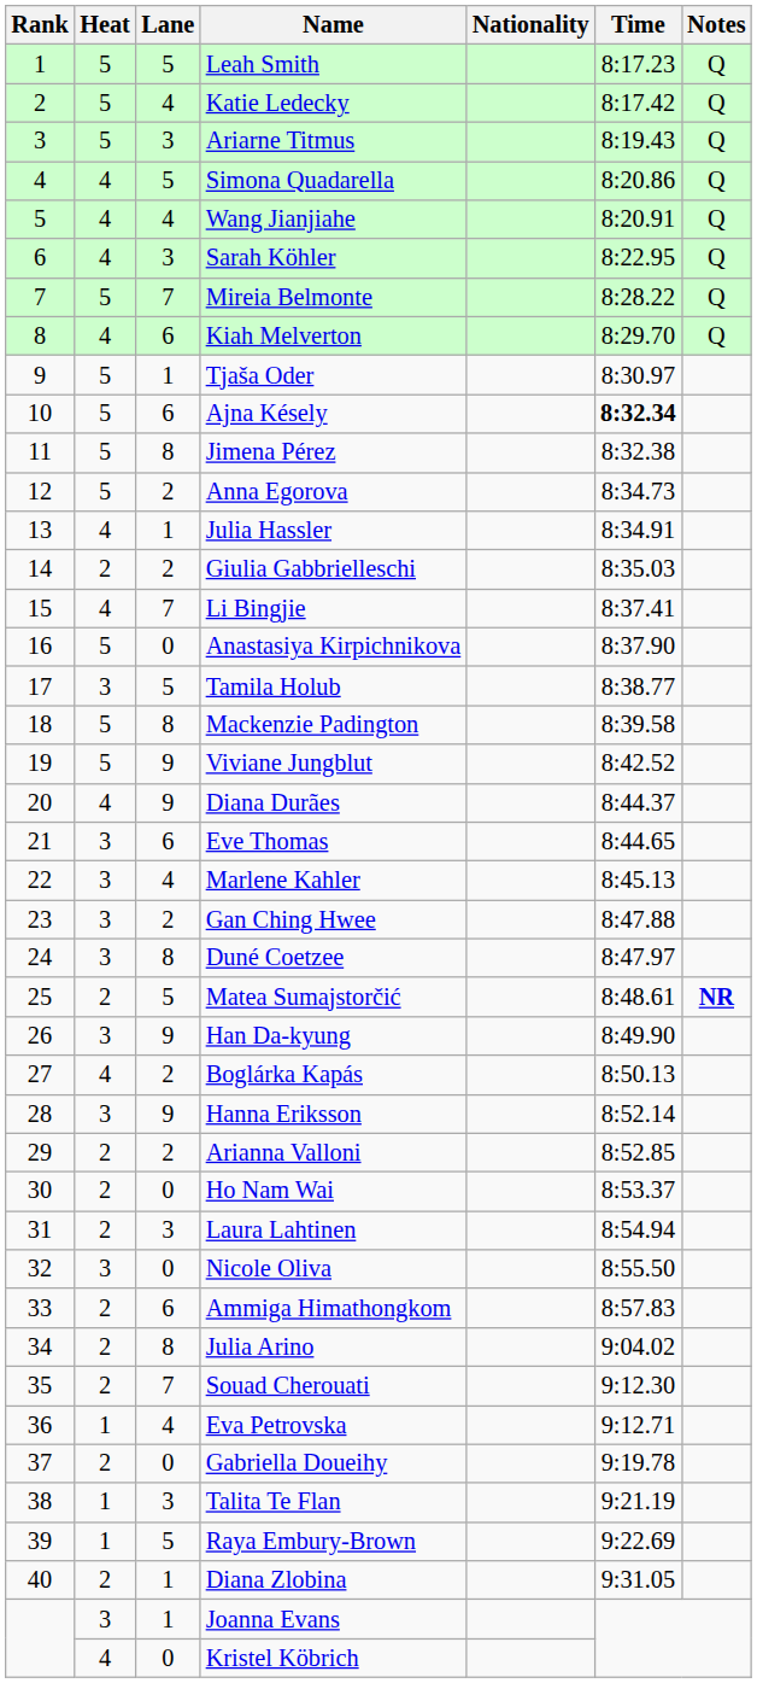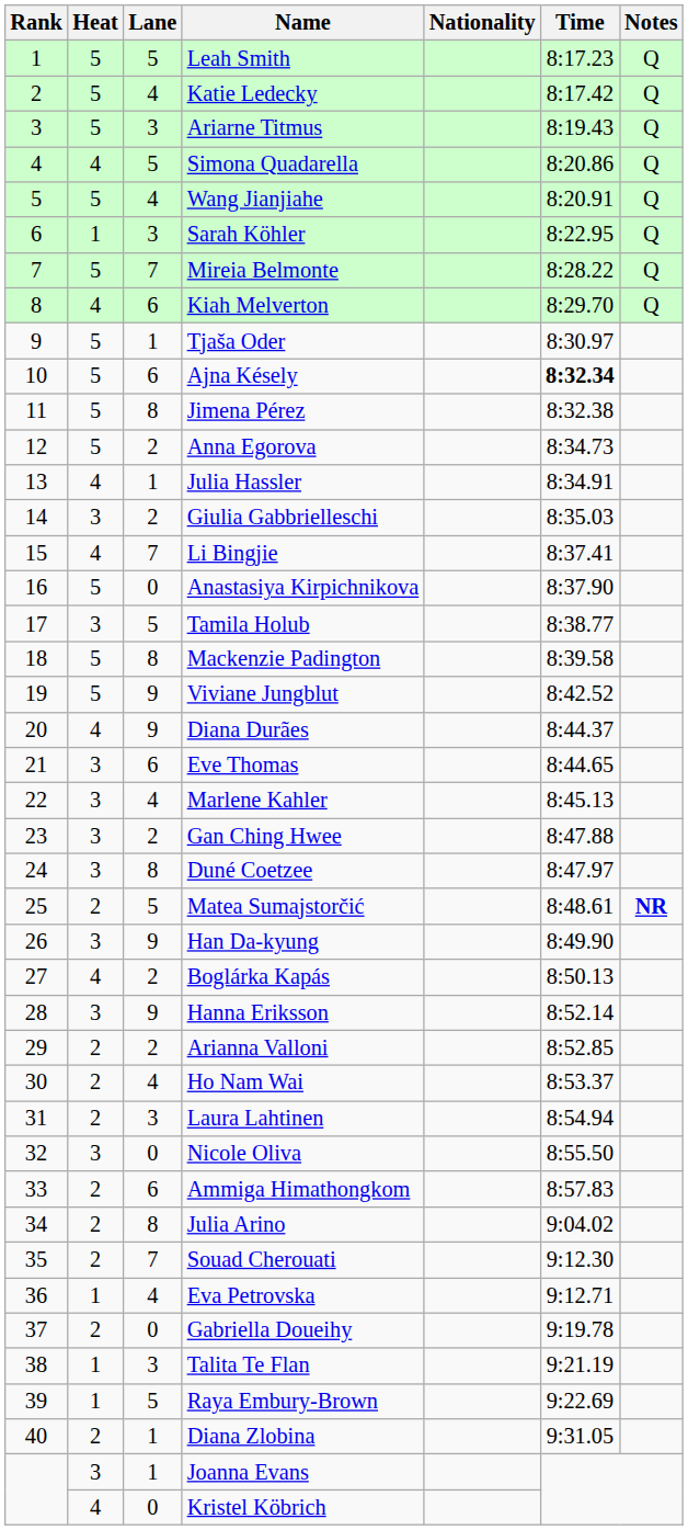 <table class="wikitable sortable" style="text-align:center">
 <tr>
 <th>Rank</th>
 <th>Heat</th>
 <th>Lane</th>
 <th>Name</th>
 <th>Nationality</th>
 <th>Time</th>
 <th>Notes</th>
 </tr>
 <tr bgcolor=ccffcc>
 <td>1</td>
 <td>5</td>
 <td>5</td>
 <td align=left><a href='#'>Leah Smith</a></td>
 <td align=left></td>
 <td>8:17.23</td>
 <td>Q</td>
 </tr>
 <tr bgcolor=ccffcc>
 <td>2</td>
 <td>5</td>
 <td>4</td>
 <td align=left><a href='#'>Katie Ledecky</a></td>
 <td align=left></td>
 <td>8:17.42</td>
 <td>Q</td>
 </tr>
 <tr bgcolor=ccffcc>
 <td>3</td>
 <td>5</td>
 <td>3</td>
 <td align=left><a href='#'>Ariarne Titmus</a></td>
 <td align=left></td>
 <td>8:19.43</td>
 <td>Q</td>
 </tr>
 <tr bgcolor=ccffcc>
 <td>4</td>
 <td>4</td>
 <td>5</td>
 <td align=left><a href='#'>Simona Quadarella</a></td>
 <td align=left></td>
 <td>8:20.86</td>
 <td>Q</td>
 </tr>
 <tr bgcolor=ccffcc>
 <td>5</td>
-<td>4</td>
+<td>5</td>
 <td>4</td>
 <td align=left><a href='#'>Wang Jianjiahe</a></td>
 <td align=left></td>
 <td>8:20.91</td>
 <td>Q</td>
 </tr>
 <tr bgcolor=ccffcc>
 <td>6</td>
-<td>4</td>
+<td>1</td>
 <td>3</td>
 <td align=left><a href='#'>Sarah Köhler</a></td>
 <td align=left></td>
 <td>8:22.95</td>
 <td>Q</td>
 </tr>
 <tr bgcolor=ccffcc>
 <td>7</td>
 <td>5</td>
 <td>7</td>
 <td align=left><a href='#'>Mireia Belmonte</a></td>
 <td align=left></td>
 <td>8:28.22</td>
 <td>Q</td>
 </tr>
 <tr bgcolor=ccffcc>
 <td>8</td>
 <td>4</td>
 <td>6</td>
 <td align=left><a href='#'>Kiah Melverton</a></td>
 <td align=left></td>
 <td>8:29.70</td>
 <td>Q</td>
 </tr>
 <tr>
 <td>9</td>
 <td>5</td>
 <td>1</td>
 <td align=left><a href='#'>Tjaša Oder</a></td>
 <td align=left></td>
 <td>8:30.97</td>
 <td></td>
 </tr>
 <tr>
 <td>10</td>
 <td>5</td>
 <td>6</td>
 <td align=left><a href='#'>Ajna Késely</a></td>
 <td align=left></td>
 <td><strong>8:32.34</strong></td>
 <td></td>
 </tr>
 <tr>
 <td>11</td>
 <td>5</td>
 <td>8</td>
 <td align=left><a href='#'>Jimena Pérez</a></td>
 <td align=left></td>
 <td>8:32.38</td>
 <td></td>
 </tr>
 <tr>
 <td>12</td>
 <td>5</td>
 <td>2</td>
 <td align=left><a href='#'>Anna Egorova</a></td>
 <td align=left></td>
 <td>8:34.73</td>
 <td></td>
 </tr>
 <tr>
 <td>13</td>
 <td>4</td>
 <td>1</td>
 <td align=left><a href='#'>Julia Hassler</a></td>
 <td align=left></td>
 <td>8:34.91</td>
 <td></td>
 </tr>
 <tr>
 <td>14</td>
-<td>2</td>
+<td>3</td>
 <td>2</td>
 <td align=left><a href='#'>Giulia Gabbrielleschi</a></td>
 <td align=left></td>
 <td>8:35.03</td>
 <td></td>
 </tr>
 <tr>
 <td>15</td>
 <td>4</td>
 <td>7</td>
 <td align=left><a href='#'>Li Bingjie</a></td>
 <td align=left></td>
 <td>8:37.41</td>
 <td></td>
 </tr>
 <tr>
 <td>16</td>
 <td>5</td>
 <td>0</td>
 <td align=left><a href='#'>Anastasiya Kirpichnikova</a></td>
 <td align=left></td>
 <td>8:37.90</td>
 <td></td>
 </tr>
 <tr>
 <td>17</td>
 <td>3</td>
 <td>5</td>
 <td align=left><a href='#'>Tamila Holub</a></td>
 <td align=left></td>
 <td>8:38.77</td>
 <td></td>
 </tr>
 <tr>
 <td>18</td>
 <td>5</td>
 <td>8</td>
 <td align=left><a href='#'>Mackenzie Padington</a></td>
 <td align=left></td>
 <td>8:39.58</td>
 <td></td>
 </tr>
 <tr>
 <td>19</td>
 <td>5</td>
 <td>9</td>
 <td align=left><a href='#'>Viviane Jungblut</a></td>
 <td align=left></td>
 <td>8:42.52</td>
 <td></td>
 </tr>
 <tr>
 <td>20</td>
 <td>4</td>
 <td>9</td>
 <td align=left><a href='#'>Diana Durães</a></td>
 <td align=left></td>
 <td>8:44.37</td>
 <td></td>
 </tr>
 <tr>
 <td>21</td>
 <td>3</td>
 <td>6</td>
 <td align=left><a href='#'>Eve Thomas</a></td>
 <td align=left></td>
 <td>8:44.65</td>
 <td></td>
 </tr>
 <tr>
 <td>22</td>
 <td>3</td>
 <td>4</td>
 <td align=left><a href='#'>Marlene Kahler</a></td>
 <td align=left></td>
 <td>8:45.13</td>
 <td></td>
 </tr>
 <tr>
 <td>23</td>
 <td>3</td>
 <td>2</td>
 <td align=left><a href='#'>Gan Ching Hwee</a></td>
 <td align=left></td>
 <td>8:47.88</td>
 <td></td>
 </tr>
 <tr>
 <td>24</td>
 <td>3</td>
 <td>8</td>
 <td align=left><a href='#'>Duné Coetzee</a></td>
 <td align=left></td>
 <td>8:47.97</td>
 <td></td>
 </tr>
 <tr>
 <td>25</td>
 <td>2</td>
 <td>5</td>
 <td align=left><a href='#'>Matea Sumajstorčić</a></td>
 <td align=left></td>
 <td>8:48.61</td>
 <td><strong><a href='#'>NR</a></strong></td>
 </tr>
 <tr>
 <td>26</td>
 <td>3</td>
 <td>9</td>
 <td align=left><a href='#'>Han Da-kyung</a></td>
 <td align=left></td>
 <td>8:49.90</td>
 <td></td>
 </tr>
 <tr>
 <td>27</td>
 <td>4</td>
 <td>2</td>
 <td align=left><a href='#'>Boglárka Kapás</a></td>
 <td align=left></td>
 <td>8:50.13</td>
 <td></td>
 </tr>
 <tr>
 <td>28</td>
 <td>3</td>
 <td>9</td>
 <td align=left><a href='#'>Hanna Eriksson</a></td>
 <td align=left></td>
 <td>8:52.14</td>
 <td></td>
 </tr>
 <tr>
 <td>29</td>
 <td>2</td>
 <td>2</td>
 <td align=left><a href='#'>Arianna Valloni</a></td>
 <td align=left></td>
 <td>8:52.85</td>
 <td></td>
 </tr>
 <tr>
 <td>30</td>
 <td>2</td>
-<td>0</td>
+<td>4</td>
 <td align=left><a href='#'>Ho Nam Wai</a></td>
 <td align=left></td>
 <td>8:53.37</td>
 <td></td>
 </tr>
 <tr>
 <td>31</td>
 <td>2</td>
 <td>3</td>
 <td align=left><a href='#'>Laura Lahtinen</a></td>
 <td align=left></td>
 <td>8:54.94</td>
 <td></td>
 </tr>
 <tr>
 <td>32</td>
 <td>3</td>
 <td>0</td>
 <td align=left><a href='#'>Nicole Oliva</a></td>
 <td align=left></td>
 <td>8:55.50</td>
 <td></td>
 </tr>
 <tr>
 <td>33</td>
 <td>2</td>
 <td>6</td>
 <td align=left><a href='#'>Ammiga Himathongkom</a></td>
 <td align=left></td>
 <td>8:57.83</td>
 <td></td>
 </tr>
 <tr>
 <td>34</td>
 <td>2</td>
 <td>8</td>
 <td align=left><a href='#'>Julia Arino</a></td>
 <td align=left></td>
 <td>9:04.02</td>
 <td></td>
 </tr>
 <tr>
 <td>35</td>
 <td>2</td>
 <td>7</td>
 <td align=left><a href='#'>Souad Cherouati</a></td>
 <td align=left></td>
 <td>9:12.30</td>
 <td></td>
 </tr>
 <tr>
 <td>36</td>
 <td>1</td>
 <td>4</td>
 <td align=left><a href='#'>Eva Petrovska</a></td>
 <td align=left></td>
 <td>9:12.71</td>
 <td></td>
 </tr>
 <tr>
 <td>37</td>
 <td>2</td>
 <td>0</td>
 <td align=left><a href='#'>Gabriella Doueihy</a></td>
 <td align=left></td>
 <td>9:19.78</td>
 <td></td>
 </tr>
 <tr>
 <td>38</td>
 <td>1</td>
 <td>3</td>
 <td align=left><a href='#'>Talita Te Flan</a></td>
 <td align=left></td>
 <td>9:21.19</td>
 <td></td>
 </tr>
 <tr>
 <td>39</td>
 <td>1</td>
 <td>5</td>
 <td align=left><a href='#'>Raya Embury-Brown</a></td>
 <td align=left></td>
 <td>9:22.69</td>
 <td></td>
 </tr>
 <tr>
 <td>40</td>
 <td>2</td>
 <td>1</td>
 <td align=left><a href='#'>Diana Zlobina</a></td>
 <td align=left></td>
 <td>9:31.05</td>
 <td></td>
 </tr>
 <tr>
 <td rowspan=2></td>
 <td>3</td>
 <td>1</td>
 <td align=left><a href='#'>Joanna Evans</a></td>
 <td align=left></td>
 <td colspan=2 rowspan=2></td>
 </tr>
 <tr>
 <td>4</td>
 <td>0</td>
 <td align=left><a href='#'>Kristel Köbrich</a></td>
 <td align=left></td>
 </tr>
 </table>
